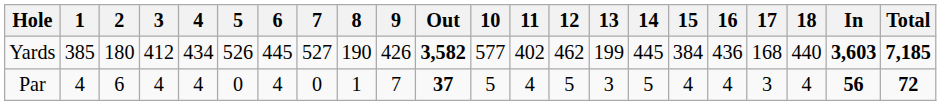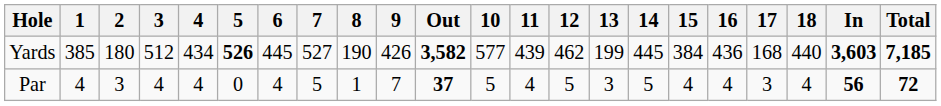 <table class="wikitable" style="text-align:center">
 <tr>
 <th>Hole</th>
 <th>1</th>
 <th>2</th>
 <th>3</th>
 <th>4</th>
 <th>5</th>
 <th>6</th>
 <th>7</th>
 <th>8</th>
 <th>9</th>
 <th>Out</th>
 <th>10</th>
 <th>11</th>
 <th>12</th>
 <th>13</th>
 <th>14</th>
 <th>15</th>
 <th>16</th>
 <th>17</th>
 <th>18</th>
 <th>In</th>
 <th>Total</th>
 </tr>
 <tr>
 <td align=center>Yards</td>
 <td>385</td>
 <td>180</td>
-<td>412</td>
+<td>512</td>
 <td>434</td>
-<td>526</td>
+<td><strong>526</strong></td>
 <td>445</td>
 <td>527</td>
 <td>190</td>
 <td>426</td>
 <td><strong>3,582</strong></td>
 <td>577</td>
-<td>402</td>
+<td>439</td>
 <td>462</td>
 <td>199</td>
 <td>445</td>
 <td>384</td>
 <td>436</td>
 <td>168</td>
 <td>440</td>
 <td><strong>3,603</strong></td>
 <td><strong>7,185</strong></td>
 </tr>
 <tr>
 <td align=center>Par</td>
 <td>4</td>
-<td>6</td>
+<td>3</td>
 <td>4</td>
 <td>4</td>
 <td>0</td>
 <td>4</td>
-<td>0</td>
+<td>5</td>
 <td>1</td>
 <td>7</td>
 <td><strong>37</strong></td>
 <td>5</td>
 <td>4</td>
 <td>5</td>
 <td>3</td>
 <td>5</td>
 <td>4</td>
 <td>4</td>
 <td>3</td>
 <td>4</td>
 <td><strong>56</strong></td>
 <td><strong>72</strong></td>
 </tr>
 </table>
